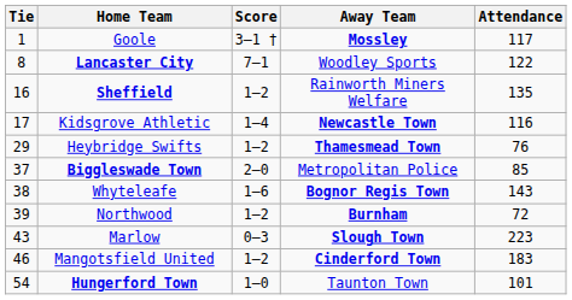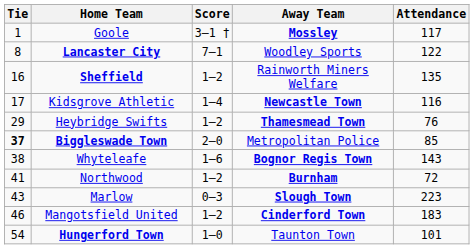 <table class="wikitable" style="text-align:center;">
 <tr>
 <th width=20>Tie</th>
 <th width=175>Home Team</th>
 <th width=20>Score</th>
 <th width=175>Away Team</th>
 <th width=20>Attendance</th>
 </tr>
 <tr>
 <td>1</td>
 <td><a href='#'>Goole</a></td>
 <td>3–1 †</td>
 <td><strong><a href='#'>Mossley</a></strong></td>
 <td>117</td>
 </tr>
 <tr>
 <td>8</td>
 <td><strong><a href='#'>Lancaster City</a></strong></td>
 <td>7–1</td>
 <td><a href='#'>Woodley Sports</a></td>
 <td>122</td>
 </tr>
 <tr>
 <td>16</td>
 <td><strong><a href='#'>Sheffield</a></strong></td>
 <td>1–2</td>
 <td><a href='#'>Rainworth Miners Welfare</a></td>
 <td>135</td>
 </tr>
 <tr>
 <td>17</td>
 <td><a href='#'>Kidsgrove Athletic</a></td>
 <td>1–4</td>
 <td><strong><a href='#'>Newcastle Town</a></strong></td>
 <td>116</td>
 </tr>
 <tr>
 <td>29</td>
 <td><a href='#'>Heybridge Swifts</a></td>
 <td>1–2</td>
 <td><strong><a href='#'>Thamesmead Town</a></strong></td>
 <td>76</td>
 </tr>
 <tr>
-<td>37</td>
+<td><strong>37</strong></td>
 <td><strong><a href='#'>Biggleswade Town</a></strong></td>
 <td>2–0</td>
 <td><a href='#'>Metropolitan Police</a></td>
 <td>85</td>
 </tr>
 <tr>
 <td>38</td>
 <td><a href='#'>Whyteleafe</a></td>
 <td>1–6</td>
 <td><strong><a href='#'>Bognor Regis Town</a></strong></td>
 <td>143</td>
 </tr>
 <tr>
-<td>39</td>
+<td>41</td>
 <td><a href='#'>Northwood</a></td>
 <td>1–2</td>
 <td><strong><a href='#'>Burnham</a></strong></td>
 <td>72</td>
 </tr>
 <tr>
 <td>43</td>
 <td><a href='#'>Marlow</a></td>
 <td>0–3</td>
 <td><strong><a href='#'>Slough Town</a></strong></td>
 <td>223</td>
 </tr>
 <tr>
 <td>46</td>
 <td><a href='#'>Mangotsfield United</a></td>
 <td>1–2</td>
 <td><strong><a href='#'>Cinderford Town</a></strong></td>
 <td>183</td>
 </tr>
 <tr>
 <td>54</td>
 <td><strong><a href='#'>Hungerford Town</a></strong></td>
 <td>1–0</td>
 <td><a href='#'>Taunton Town</a></td>
 <td>101</td>
 </tr>
 </table>
